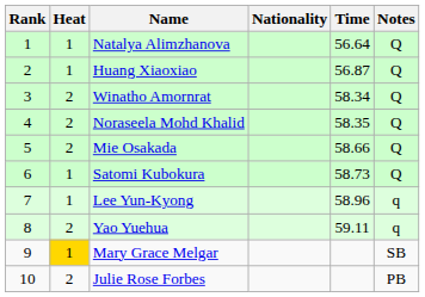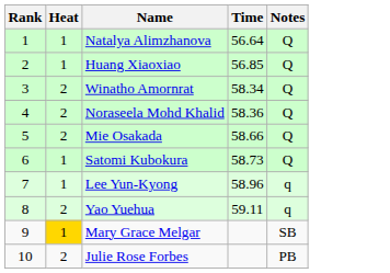 <table class="wikitable sortable" style="text-align:center; font-size:95%">
 <tr>
 <th>Rank</th>
 <th>Heat</th>
 <th>Name</th>
-<th>Nationality</th>
 <th>Time</th>
 <th>Notes</th>
 </tr>
 <tr bgcolor=ccffcc>
 <td>1</td>
 <td>1</td>
 <td align=left><a href='#'>Natalya Alimzhanova</a></td>
-<td align=left></td>
 <td>56.64</td>
 <td>Q</td>
 </tr>
 <tr bgcolor=ccffcc>
 <td>2</td>
 <td>1</td>
 <td align=left><a href='#'>Huang Xiaoxiao</a></td>
-<td align=left></td>
-<td>56.87</td>
+<td>56.85</td>
 <td>Q</td>
 </tr>
 <tr bgcolor=ccffcc>
 <td>3</td>
 <td>2</td>
 <td align=left><a href='#'>Winatho Amornrat</a></td>
-<td align=left></td>
 <td>58.34</td>
 <td>Q</td>
 </tr>
 <tr bgcolor=ccffcc>
 <td>4</td>
 <td>2</td>
 <td align=left><a href='#'>Noraseela Mohd Khalid</a></td>
-<td align=left></td>
-<td>58.35</td>
+<td>58.36</td>
 <td>Q</td>
 </tr>
 <tr bgcolor=ccffcc>
 <td>5</td>
 <td>2</td>
 <td align=left><a href='#'>Mie Osakada</a></td>
-<td align=left></td>
 <td>58.66</td>
 <td>Q</td>
 </tr>
 <tr bgcolor=ccffcc>
 <td>6</td>
 <td>1</td>
 <td align=left><a href='#'>Satomi Kubokura</a></td>
-<td align=left></td>
 <td>58.73</td>
 <td>Q</td>
 </tr>
 <tr bgcolor=ddffdd>
 <td>7</td>
 <td>1</td>
 <td align=left><a href='#'>Lee Yun-Kyong</a></td>
-<td align=left></td>
 <td>58.96</td>
 <td>q</td>
 </tr>
 <tr bgcolor=ddffdd>
 <td>8</td>
 <td>2</td>
 <td align=left><a href='#'>Yao Yuehua</a></td>
-<td align=left></td>
 <td>59.11</td>
 <td>q</td>
 </tr>
 <tr>
 <td>9</td>
 <td style="background: gold;">1</td>
 <td align=left><a href='#'>Mary Grace Melgar</a></td>
-<td align=left></td>
 <td></td>
 <td>SB</td>
 </tr>
 <tr>
 <td>10</td>
 <td>2</td>
 <td align=left><a href='#'>Julie Rose Forbes</a></td>
-<td align=left></td>
 <td></td>
 <td>PB</td>
 </tr>
 </table>
